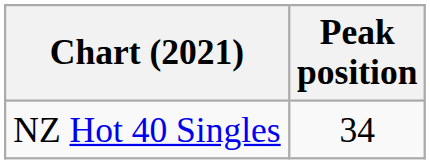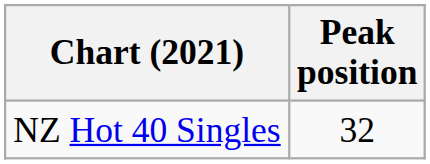 <table class="wikitable">
 <tr>
 <th>Chart (2021)</th>
 <th>Peak<br>position</th>
 </tr>
 <tr>
 <td>NZ <a href='#'>Hot 40 Singles</a></td>
-<td align=center>34</td>
+<td align=center>32</td>
 </tr>
 </table>
